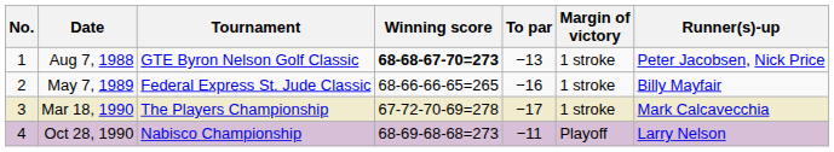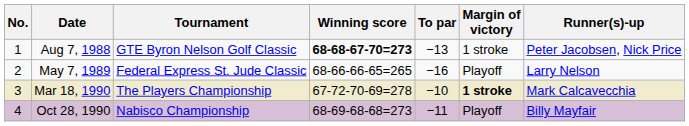 <table class="wikitable" style="font-size:95%;">
 <tr>
 <th>No.</th>
 <th>Date</th>
 <th>Tournament</th>
 <th>Winning score</th>
 <th>To par</th>
 <th>Margin of<br>victory</th>
 <th>Runner(s)-up</th>
 </tr>
 <tr>
 <td align=center>1</td>
 <td align=right>Aug 7, <a href='#'>1988</a></td>
 <td><a href='#'>GTE Byron Nelson Golf Classic</a></td>
 <td><strong>68-68-67-70=273</strong></td>
 <td align=center>−13</td>
 <td>1 stroke</td>
 <td> <a href='#'>Peter Jacobsen</a>,  <a href='#'>Nick Price</a></td>
 </tr>
 <tr>
 <td align=center>2</td>
 <td align=right>May 7, <a href='#'>1989</a></td>
 <td><a href='#'>Federal Express St. Jude Classic</a></td>
 <td>68-66-66-65=265</td>
 <td align=center>−16</td>
-<td>1 stroke</td>
-<td> <a href='#'>Billy Mayfair</a></td>
+<td>Playoff</td>
+<td> <a href='#'>Larry Nelson</a></td>
 </tr>
 <tr style="background:#f2ecce;">
 <td align=center>3</td>
 <td align=right>Mar 18, <a href='#'>1990</a></td>
 <td><a href='#'>The Players Championship</a></td>
 <td>67-72-70-69=278</td>
-<td align=center>−17</td>
-<td>1 stroke</td>
+<td align=center>−10</td>
+<td><strong>1 stroke</strong></td>
 <td> <a href='#'>Mark Calcavecchia</a></td>
 </tr>
 <tr style="background:thistle;">
 <td align=center>4</td>
 <td align=right>Oct 28, 1990</td>
 <td><a href='#'>Nabisco Championship</a></td>
 <td>68-69-68-68=273</td>
 <td align=center>−11</td>
 <td>Playoff</td>
-<td> <a href='#'>Larry Nelson</a></td>
+<td> <a href='#'>Billy Mayfair</a></td>
 </tr>
 </table>
